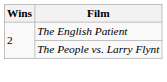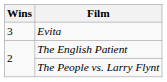 <table class="wikitable">
 <tr>
 <th>Wins</th>
 <th>Film</th>
+</tr>
+<tr>
+<td>3</td>
+<td><em>Evita</em></td>
 </tr>
 <tr>
 <td rowspan="2">2</td>
 <td><em>The English Patient</em></td>
 </tr>
 <tr>
 <td><em>The People vs. Larry Flynt</em></td>
 </tr>
 </table>
